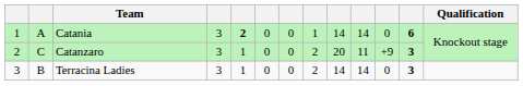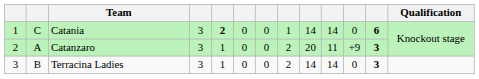 <table class="wikitable" style="font-size: 100%">
 <tr>
 <th width="25"></th>
 <th width="25"></th>
 <th width="200">Team</th>
 <th width="25"></th>
 <th width="25"></th>
 <th width="25"></th>
 <th width="25"></th>
 <th width="25"></th>
 <th width="25"></th>
 <th width="25"></th>
 <th width="25"></th>
 <th width="25"></th>
 <th width="120">Qualification</th>
 </tr>
 <tr align=center bgcolor=#bbf3bb>
 <td>1</td>
-<td>A</td>
+<td>C</td>
 <td align=left> Catania</td>
 <td>3</td>
 <td><strong>2</strong></td>
 <td>0</td>
 <td>0</td>
 <td>1</td>
 <td>14</td>
 <td>14</td>
 <td>0</td>
 <td><strong>6</strong></td>
 <td rowspan=2>Knockout stage</td>
 </tr>
 <tr align=center bgcolor=#bbf3bb>
 <td>2</td>
-<td>C</td>
+<td>A</td>
 <td align=left> Catanzaro</td>
 <td>3</td>
 <td>1</td>
 <td>0</td>
 <td>0</td>
 <td>2</td>
 <td>20</td>
 <td>11</td>
 <td>+9</td>
 <td><strong>3</strong></td>
 </tr>
 <tr align=center>
 <td>3</td>
 <td>B</td>
 <td align=left> Terracina Ladies</td>
 <td>3</td>
 <td>1</td>
 <td>0</td>
 <td>0</td>
 <td>2</td>
 <td>14</td>
 <td>14</td>
 <td>0</td>
 <td><strong>3</strong></td>
 <td></td>
 </tr>
 </table>
